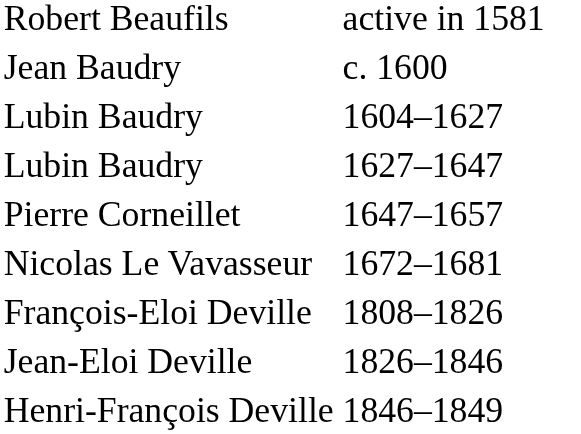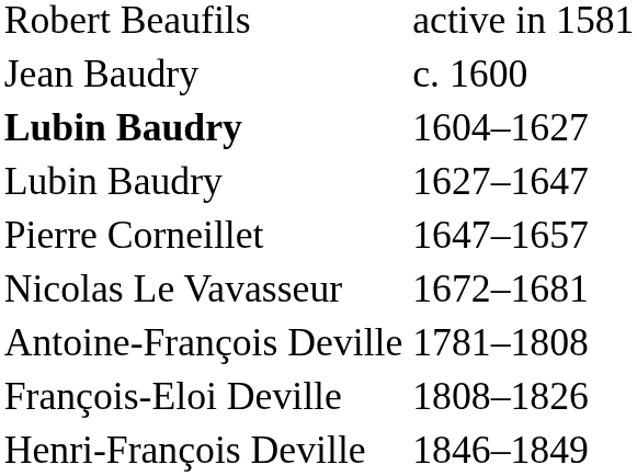 <table>
 <tr>
 <td>Robert Beaufils</td>
 <td>active in 1581</td>
 </tr>
 <tr>
 <td>Jean Baudry</td>
 <td>c. 1600</td>
 </tr>
 <tr>
-<td>Lubin Baudry</td>
+<td><strong>Lubin Baudry</strong></td>
 <td>1604–1627</td>
 </tr>
 <tr>
 <td>Lubin Baudry</td>
 <td>1627–1647</td>
 </tr>
 <tr>
 <td>Pierre Corneillet</td>
 <td>1647–1657</td>
 </tr>
 <tr>
 <td>Nicolas Le Vavasseur</td>
 <td>1672–1681</td>
 </tr>
 <tr>
+<td>Antoine-François Deville</td>
+<td>1781–1808</td>
+</tr>
+<tr>
 <td>François-Eloi Deville</td>
 <td>1808–1826</td>
-</tr>
-<tr>
-<td>Jean-Eloi Deville</td>
-<td>1826–1846</td>
 </tr>
 <tr>
 <td>Henri-François Deville</td>
 <td>1846–1849</td>
 </tr>
 </table>
